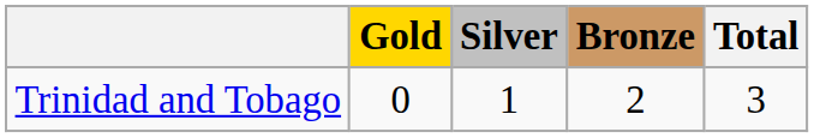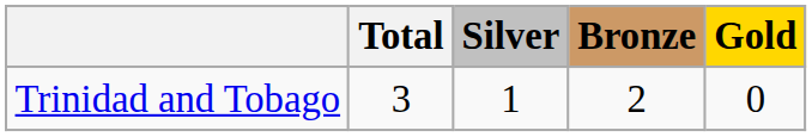 <table class="wikitable">
 <tr style="background:#efefef;">
 <th></th>
-<th style="background:gold;"><strong>Gold</strong></th>
+<th><strong>Total </strong></th>
 <th style="background:silver;"><strong>Silver</strong></th>
 <th style="background:#c96;"><strong>Bronze</strong></th>
-<th><strong>Total </strong></th>
+<th style="background:gold;"><strong>Gold</strong></th>
 </tr>
 <tr style="text-align:center;">
 <td> <a href='#'>Trinidad and Tobago</a></td>
-<td>0</td>
+<td>3</td>
 <td>1</td>
 <td>2</td>
-<td>3</td>
+<td>0</td>
 </tr>
 </table>
